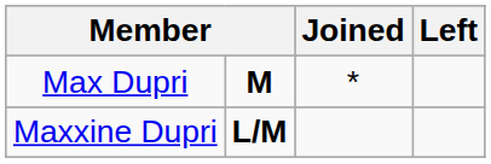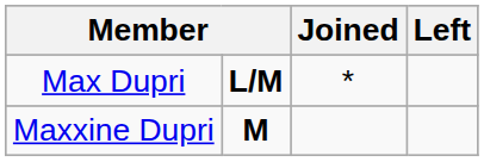 <table class="wikitable sortable" style="text-align:center;">
 <tr>
 <th colspan="2">Member</th>
 <th>Joined</th>
 <th>Left</th>
 </tr>
 <tr>
 <td><a href='#'>Max Dupri</a></td>
-<td><strong>M</strong></td>
+<td><strong>L/M</strong></td>
 <td> *</td>
 <td></td>
 </tr>
 <tr>
 <td><a href='#'>Maxxine Dupri</a></td>
-<td><strong>L/M</strong></td>
+<td><strong>M</strong></td>
 <td></td>
 <td></td>
 </tr>
 </table>
